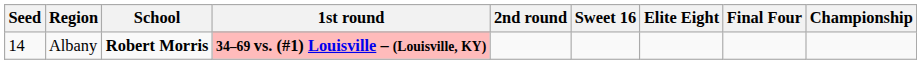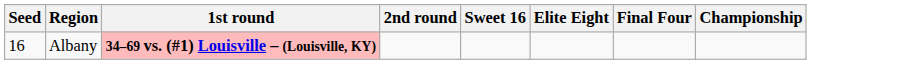 <table class="sortable wikitable" style="white-space:nowrap; font-size:90%;">
 <tr>
 <th>Seed</th>
 <th>Region</th>
-<th>School</th>
 <th>1st round</th>
 <th>2nd round</th>
 <th>Sweet 16</th>
 <th>Elite Eight</th>
 <th>Final Four</th>
 <th>Championship</th>
 </tr>
 <tr>
-<td>14</td>
+<td>16</td>
 <td>Albany</td>
-<td><strong>Robert Morris</strong></td>
 <td style="background:#fbb;"><strong><small> 34–69 </small> vs. (#1) <a href='#'>Louisville</a> – <small>(Louisville, KY)</small></strong></td>
 <td></td>
 <td></td>
 <td></td>
 <td></td>
 <td></td>
 </tr>
 </table>
